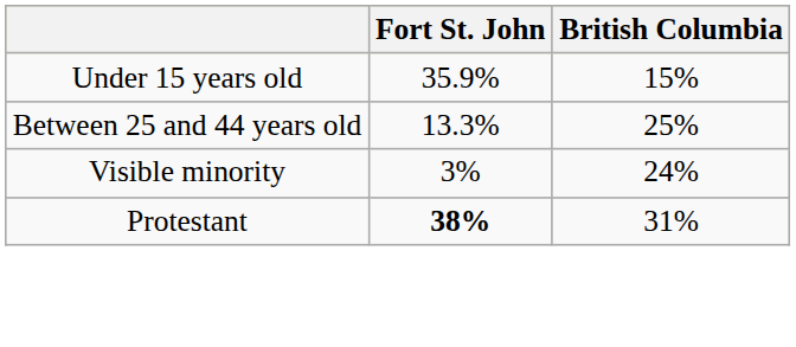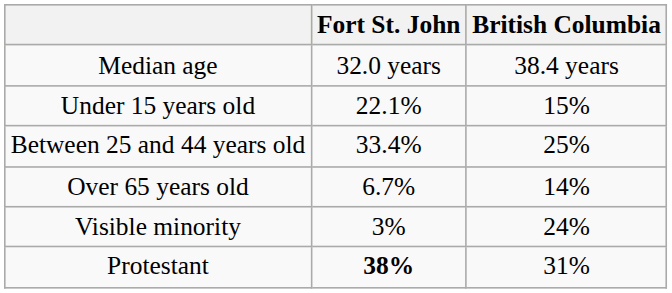 <table class="wikitable" style="text-align:center;">
 <tr style="background-color:#ffebad;">
 <th></th>
 <th>Fort St. John</th>
 <th>British Columbia</th>
 </tr>
 <tr>
+<td>Median age</td>
+<td>32.0 years</td>
+<td>38.4 years</td>
+</tr>
+<tr>
 <td>Under 15 years old</td>
-<td>35.9%</td>
+<td>22.1%</td>
 <td>15%</td>
 </tr>
 <tr>
 <td>Between 25 and 44 years old</td>
-<td>13.3%</td>
+<td>33.4%</td>
 <td>25%</td>
+</tr>
+<tr>
+<td>Over 65 years old</td>
+<td>6.7%</td>
+<td>14%</td>
 </tr>
 <tr>
 <td>Visible minority</td>
 <td>3%</td>
 <td>24%</td>
 </tr>
 <tr>
 <td>Protestant</td>
 <td><strong>38%</strong></td>
 <td>31%</td>
 </tr>
 </table>
